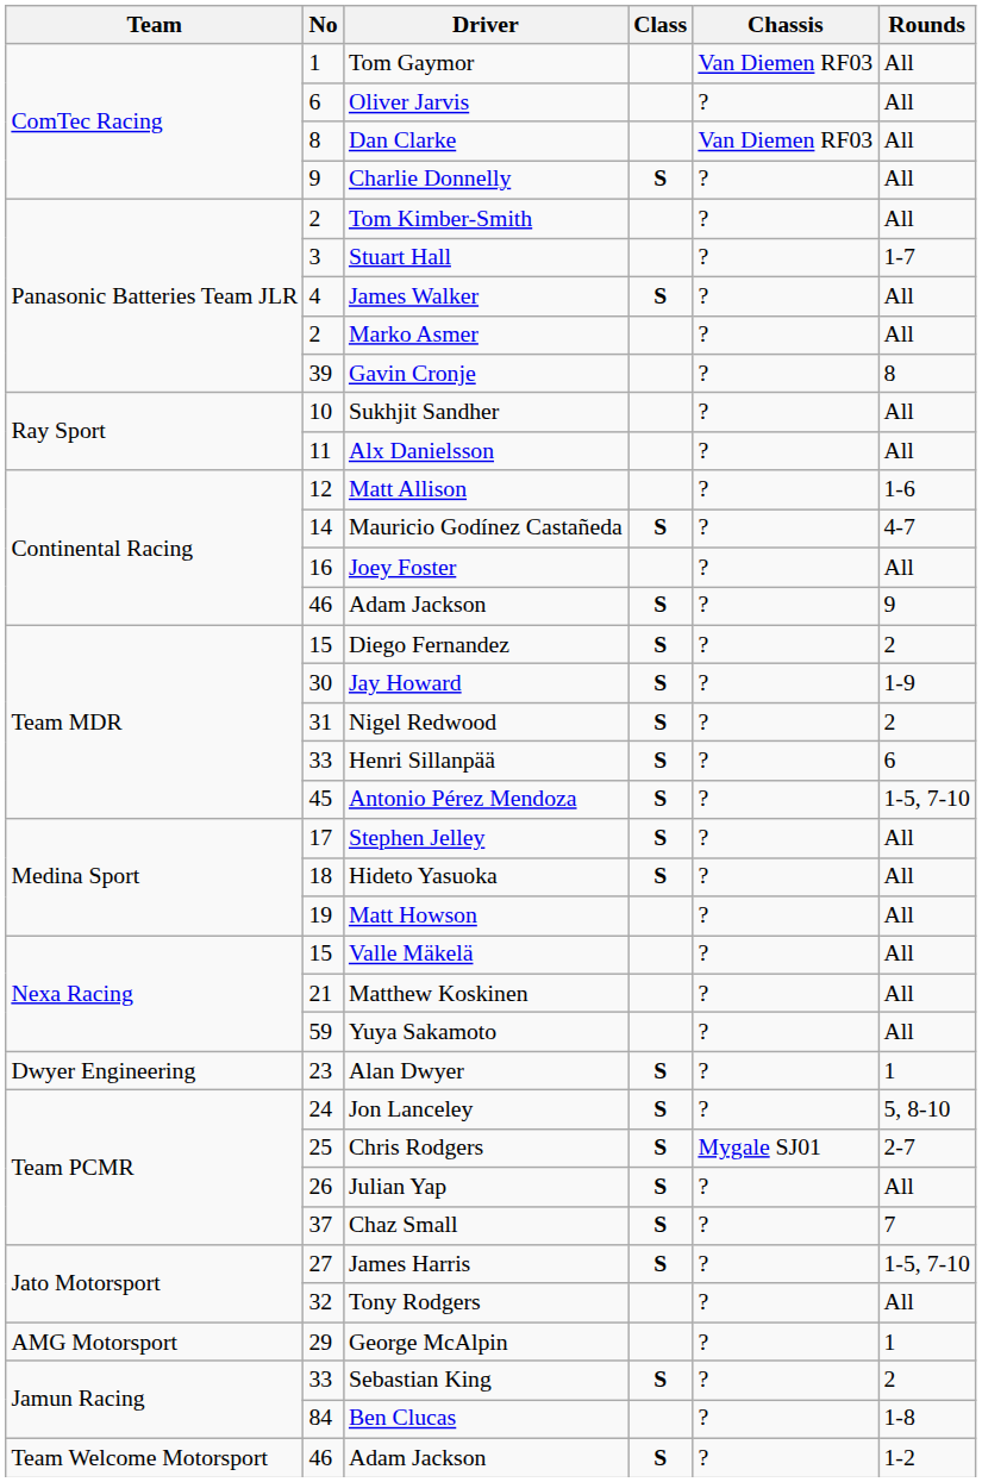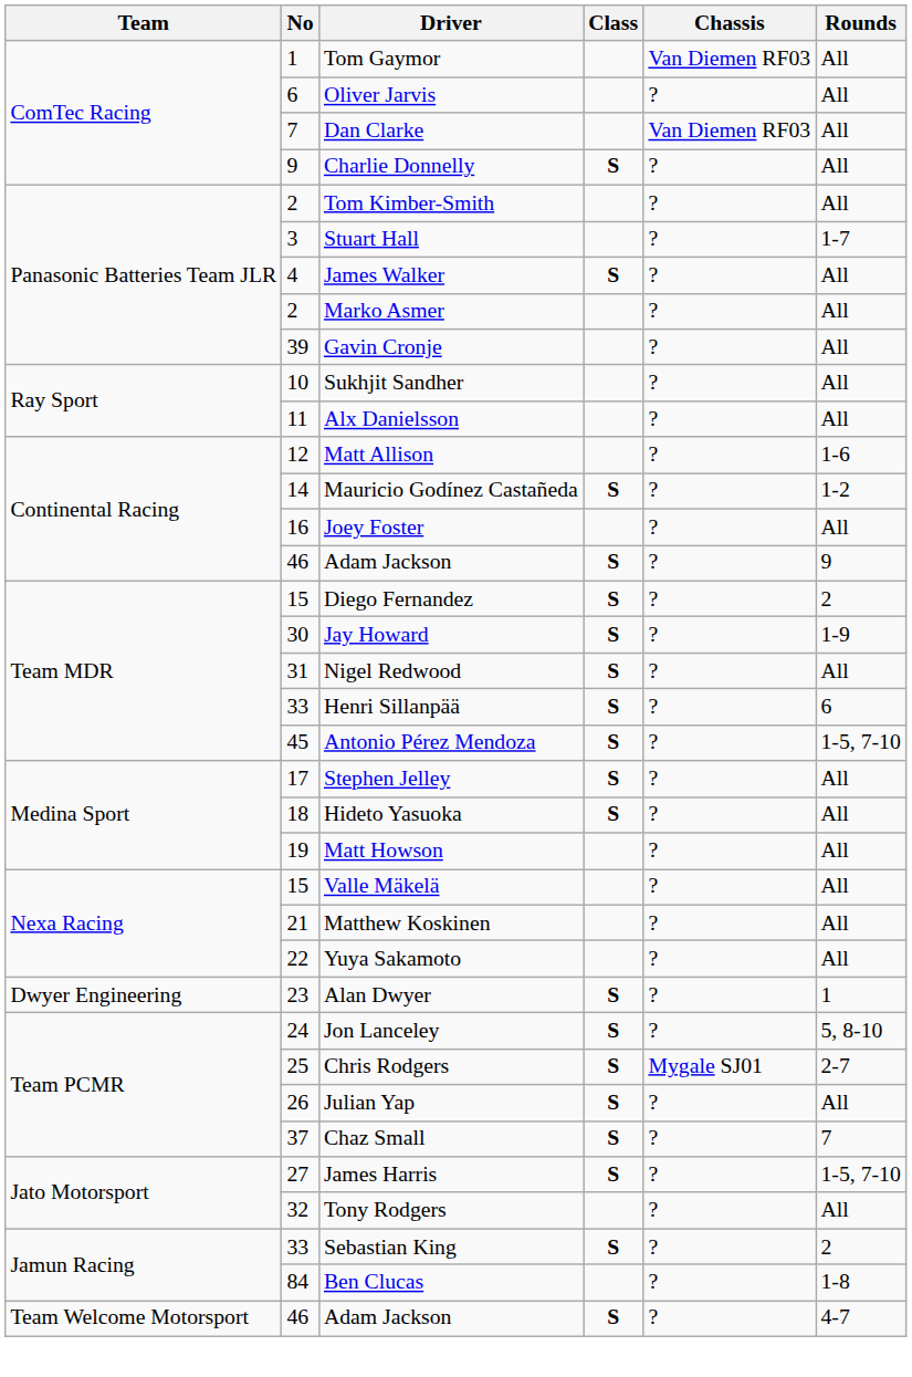 <table class="wikitable" style="font-size: 85%;">
 <tr>
 <th>Team</th>
 <th>No</th>
 <th>Driver</th>
 <th>Class</th>
 <th>Chassis</th>
 <th>Rounds</th>
 </tr>
 <tr>
 <td rowspan=4> <a href='#'>ComTec Racing</a></td>
 <td>1</td>
 <td> Tom Gaymor</td>
 <td align="center"></td>
 <td><a href='#'>Van Diemen</a> RF03</td>
 <td>All</td>
 </tr>
 <tr>
 <td>6</td>
 <td> <a href='#'>Oliver Jarvis</a></td>
 <td align="center"></td>
 <td>?</td>
 <td>All</td>
 </tr>
 <tr>
-<td>8</td>
+<td>7</td>
 <td> <a href='#'>Dan Clarke</a></td>
 <td align="center"></td>
 <td><a href='#'>Van Diemen</a> RF03</td>
 <td>All</td>
 </tr>
 <tr>
 <td>9</td>
 <td> <a href='#'>Charlie Donnelly</a></td>
 <td align="center"><strong><span>S</span></strong></td>
 <td>?</td>
 <td>All</td>
 </tr>
 <tr>
 <td rowspan=5> Panasonic Batteries Team JLR</td>
 <td>2</td>
 <td> <a href='#'>Tom Kimber-Smith</a></td>
 <td align="center"></td>
 <td>?</td>
 <td>All</td>
 </tr>
 <tr>
 <td>3</td>
 <td> <a href='#'>Stuart Hall</a></td>
 <td align="center"></td>
 <td>?</td>
 <td>1-7</td>
 </tr>
 <tr>
 <td>4</td>
 <td> <a href='#'>James Walker</a></td>
 <td align="center"><strong><span>S</span></strong></td>
 <td>?</td>
 <td>All</td>
 </tr>
 <tr>
 <td>2</td>
 <td> <a href='#'>Marko Asmer</a></td>
 <td align="center"></td>
 <td>?</td>
 <td>All</td>
 </tr>
 <tr>
 <td>39</td>
 <td> <a href='#'>Gavin Cronje</a></td>
 <td align="center"></td>
 <td>?</td>
-<td>8</td>
+<td>All</td>
 </tr>
 <tr>
 <td rowspan=2> Ray Sport</td>
 <td>10</td>
 <td> Sukhjit Sandher</td>
 <td align="center"></td>
 <td>?</td>
 <td>All</td>
 </tr>
 <tr>
 <td>11</td>
 <td> <a href='#'>Alx Danielsson</a></td>
 <td align="center"></td>
 <td>?</td>
 <td>All</td>
 </tr>
 <tr>
 <td rowspan=4> Continental Racing</td>
 <td>12</td>
 <td> <a href='#'>Matt Allison</a></td>
 <td align="center"></td>
 <td>?</td>
 <td>1-6</td>
 </tr>
 <tr>
 <td>14</td>
 <td> Mauricio Godínez Castañeda</td>
 <td align="center"><strong><span>S</span></strong></td>
 <td>?</td>
-<td>4-7</td>
+<td>1-2</td>
 </tr>
 <tr>
 <td>16</td>
 <td> <a href='#'>Joey Foster</a></td>
 <td align="center"></td>
 <td>?</td>
 <td>All</td>
 </tr>
 <tr>
 <td>46</td>
 <td> Adam Jackson</td>
 <td align="center"><strong><span>S</span></strong></td>
 <td>?</td>
 <td>9</td>
 </tr>
 <tr>
 <td rowspan=5> Team MDR</td>
 <td>15</td>
 <td> Diego Fernandez</td>
 <td align="center"><strong><span>S</span></strong></td>
 <td>?</td>
 <td>2</td>
 </tr>
 <tr>
 <td>30</td>
 <td> <a href='#'>Jay Howard</a></td>
 <td align="center"><strong><span>S</span></strong></td>
 <td>?</td>
 <td>1-9</td>
 </tr>
 <tr>
 <td>31</td>
 <td> Nigel Redwood</td>
 <td align="center"><strong><span>S</span></strong></td>
 <td>?</td>
-<td>2</td>
+<td>All</td>
 </tr>
 <tr>
 <td>33</td>
 <td> Henri Sillanpää</td>
 <td align="center"><strong><span>S</span></strong></td>
 <td>?</td>
 <td>6</td>
 </tr>
 <tr>
 <td>45</td>
 <td> <a href='#'>Antonio Pérez Mendoza</a></td>
 <td align="center"><strong><span>S</span></strong></td>
 <td>?</td>
 <td>1-5, 7-10</td>
 </tr>
 <tr>
 <td rowspan=3> Medina Sport</td>
 <td>17</td>
 <td> <a href='#'>Stephen Jelley</a></td>
 <td align="center"><strong><span>S</span></strong></td>
 <td>?</td>
 <td>All</td>
 </tr>
 <tr>
 <td>18</td>
 <td> Hideto Yasuoka</td>
 <td align="center"><strong><span>S</span></strong></td>
 <td>?</td>
 <td>All</td>
 </tr>
 <tr>
 <td>19</td>
 <td> <a href='#'>Matt Howson</a></td>
 <td align="center"></td>
 <td>?</td>
 <td>All</td>
 </tr>
 <tr>
 <td rowspan=3> <a href='#'>Nexa Racing</a></td>
 <td>15</td>
 <td> <a href='#'>Valle Mäkelä</a></td>
 <td align="center"></td>
 <td>?</td>
 <td>All</td>
 </tr>
 <tr>
 <td>21</td>
 <td> Matthew Koskinen</td>
 <td align="center"></td>
 <td>?</td>
 <td>All</td>
 </tr>
 <tr>
-<td>59</td>
+<td>22</td>
 <td> Yuya Sakamoto</td>
 <td align="center"></td>
 <td>?</td>
 <td>All</td>
 </tr>
 <tr>
 <td rowspan=1> Dwyer Engineering</td>
 <td>23</td>
 <td> Alan Dwyer</td>
 <td align="center"><strong><span>S</span></strong></td>
 <td>?</td>
 <td>1</td>
 </tr>
 <tr>
 <td rowspan=4> Team PCMR</td>
 <td>24</td>
 <td> Jon Lanceley</td>
 <td align="center"><strong><span>S</span></strong></td>
 <td>?</td>
 <td>5, 8-10</td>
 </tr>
 <tr>
 <td>25</td>
 <td> Chris Rodgers</td>
 <td align="center"><strong><span>S</span></strong></td>
 <td><a href='#'>Mygale</a> SJ01</td>
 <td>2-7</td>
 </tr>
 <tr>
 <td>26</td>
 <td> Julian Yap</td>
 <td align="center"><strong><span>S</span></strong></td>
 <td>?</td>
 <td>All</td>
 </tr>
 <tr>
 <td>37</td>
 <td> Chaz Small</td>
 <td align="center"><strong><span>S</span></strong></td>
 <td>?</td>
 <td>7</td>
 </tr>
 <tr>
 <td rowspan=2> Jato Motorsport</td>
 <td>27</td>
 <td> James Harris</td>
 <td align="center"><strong><span>S</span></strong></td>
 <td>?</td>
 <td>1-5, 7-10</td>
 </tr>
 <tr>
 <td>32</td>
 <td> Tony Rodgers</td>
 <td align="center"></td>
 <td>?</td>
 <td>All</td>
 </tr>
 <tr>
-<td rowspan=1> AMG Motorsport</td>
-<td>29</td>
-<td> George McAlpin</td>
-<td align="center"></td>
-<td>?</td>
-<td>1</td>
-</tr>
-<tr>
 <td rowspan=2> Jamun Racing</td>
 <td>33</td>
 <td> Sebastian King</td>
 <td align="center"><strong><span>S</span></strong></td>
 <td>?</td>
 <td>2</td>
 </tr>
 <tr>
 <td>84</td>
 <td> <a href='#'>Ben Clucas</a></td>
 <td align="center"></td>
 <td>?</td>
 <td>1-8</td>
 </tr>
 <tr>
 <td rowspan=1> Team Welcome Motorsport</td>
 <td>46</td>
 <td> Adam Jackson</td>
 <td align="center"><strong><span>S</span></strong></td>
 <td>?</td>
-<td>1-2</td>
+<td>4-7</td>
 </tr>
 </table>
